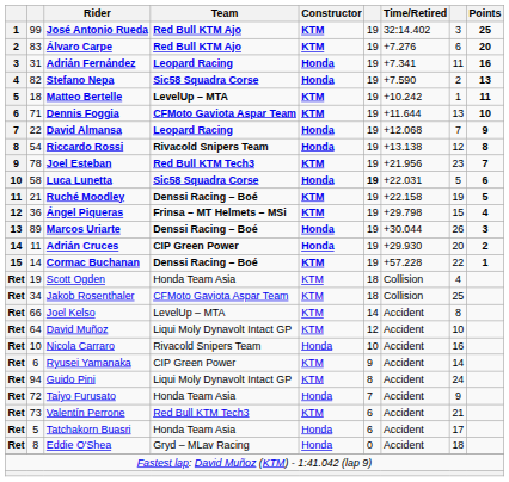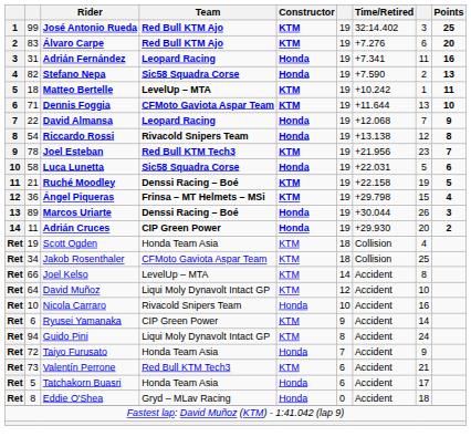 <table class="wikitable sortable" style="font-size: 85%;">
 <tr>
 <th scope="col"></th>
 <th scope="col"></th>
 <th scope="col">Rider</th>
 <th scope="col">Team</th>
 <th scope="col">Constructor</th>
 <th scope="col" class="unsortable"></th>
 <th scope="col" class="unsortable">Time/Retired</th>
 <th scope="col"></th>
 <th scope="col">Points</th>
 </tr>
 <tr>
 <th>1</th>
 <td align="center">99</td>
 <td> <strong><a href='#'>José Antonio Rueda</a></strong></td>
 <td><strong><a href='#'>Red Bull KTM Ajo</a></strong></td>
 <td><strong><a href='#'>KTM</a></strong></td>
 <td>19</td>
 <td>32:14.402</td>
 <td align="center">3</td>
 <td align="center"><strong>25</strong></td>
 </tr>
 <tr>
 <th>2</th>
 <td align="center">83</td>
 <td> <strong><a href='#'>Álvaro Carpe</a></strong></td>
 <td><strong><a href='#'>Red Bull KTM Ajo</a></strong></td>
 <td><strong><a href='#'>KTM</a></strong></td>
 <td>19</td>
 <td>+7.276</td>
 <td align="center">6</td>
 <td align="center"><strong>20</strong></td>
 </tr>
 <tr>
 <th>3</th>
 <td align="center">31</td>
 <td> <strong><a href='#'>Adrián Fernández</a></strong></td>
 <td><strong><a href='#'>Leopard Racing</a></strong></td>
 <td><strong><a href='#'>Honda</a></strong></td>
 <td>19</td>
 <td>+7.341</td>
 <td align="center">11</td>
 <td align="center"><strong>16</strong></td>
 </tr>
 <tr>
 <th>4</th>
 <td align="center">82</td>
 <td> <strong><a href='#'>Stefano Nepa</a></strong></td>
 <td><strong><a href='#'>Sic58 Squadra Corse</a></strong></td>
 <td><strong><a href='#'>Honda</a></strong></td>
 <td>19</td>
 <td>+7.590</td>
 <td align="center">2</td>
 <td align="center"><strong>13</strong></td>
 </tr>
 <tr>
 <th>5</th>
 <td align="center">18</td>
 <td> <strong><a href='#'>Matteo Bertelle</a></strong></td>
 <td><strong>LevelUp – MTA</strong></td>
 <td><strong><a href='#'>KTM</a></strong></td>
 <td>19</td>
 <td>+10.242</td>
 <td align="center">1</td>
 <td align="center"><strong>11</strong></td>
 </tr>
 <tr>
 <th>6</th>
 <td align="center">71</td>
 <td> <strong><a href='#'>Dennis Foggia</a></strong></td>
 <td><strong><a href='#'>CFMoto Gaviota Aspar Team</a></strong></td>
 <td><strong><a href='#'>KTM</a></strong></td>
 <td>19</td>
 <td>+11.644</td>
 <td align="center">13</td>
 <td align="center"><strong>10</strong></td>
 </tr>
 <tr>
 <th>7</th>
 <td align="center">22</td>
 <td> <strong><a href='#'>David Almansa</a></strong></td>
 <td><strong><a href='#'>Leopard Racing</a></strong></td>
 <td><strong><a href='#'>Honda</a></strong></td>
 <td>19</td>
 <td>+12.068</td>
 <td align="center">7</td>
 <td align="center"><strong>9</strong></td>
 </tr>
 <tr>
 <th>8</th>
 <td align="center">54</td>
 <td> <strong><a href='#'>Riccardo Rossi</a></strong></td>
 <td><strong>Rivacold Snipers Team</strong></td>
 <td><strong><a href='#'>Honda</a></strong></td>
 <td>19</td>
 <td>+13.138</td>
 <td align="center">12</td>
 <td align="center"><strong>8</strong></td>
 </tr>
 <tr>
 <th>9</th>
 <td align="center">78</td>
 <td> <strong><a href='#'>Joel Esteban</a></strong></td>
 <td><strong><a href='#'>Red Bull KTM Tech3</a></strong></td>
 <td><strong><a href='#'>KTM</a></strong></td>
 <td>19</td>
 <td>+21.956</td>
 <td align="center">23</td>
 <td align="center"><strong>7</strong></td>
 </tr>
 <tr>
 <th>10</th>
 <td align="center">58</td>
 <td> <strong><a href='#'>Luca Lunetta</a></strong></td>
 <td><strong><a href='#'>Sic58 Squadra Corse</a></strong></td>
 <td><strong><a href='#'>Honda</a></strong></td>
-<td><strong>19</strong></td>
+<td>19</td>
 <td>+22.031</td>
 <td align="center">5</td>
 <td align="center"><strong>6</strong></td>
 </tr>
 <tr>
 <th>11</th>
 <td align="center">21</td>
 <td> <strong><a href='#'>Ruché Moodley</a></strong></td>
 <td><strong>Denssi Racing – Boé</strong></td>
 <td><strong><a href='#'>KTM</a></strong></td>
 <td>19</td>
 <td>+22.158</td>
 <td align="center">19</td>
 <td align="center"><strong>5</strong></td>
 </tr>
 <tr>
 <th>12</th>
 <td align="center">36</td>
 <td> <strong><a href='#'>Ángel Piqueras</a></strong></td>
 <td><strong>Frinsa – MT Helmets – MSi</strong></td>
 <td><strong><a href='#'>KTM</a></strong></td>
 <td>19</td>
 <td>+29.798</td>
 <td align="center">15</td>
 <td align="center"><strong>4</strong></td>
 </tr>
 <tr>
 <th>13</th>
 <td align="center">89</td>
 <td> <strong><a href='#'>Marcos Uriarte</a></strong></td>
 <td><strong>Denssi Racing – Boé</strong></td>
 <td><strong><a href='#'>Honda</a></strong></td>
 <td>19</td>
 <td>+30.044</td>
 <td align="center">26</td>
 <td align="center"><strong>3</strong></td>
 </tr>
 <tr>
 <th>14</th>
 <td align="center">11</td>
 <td> <strong><a href='#'>Adrián Cruces</a></strong></td>
 <td><strong>CIP Green Power</strong></td>
 <td><strong><a href='#'>Honda</a></strong></td>
 <td>19</td>
 <td>+29.930</td>
 <td align="center">20</td>
 <td align="center"><strong>2</strong></td>
-</tr>
-<tr>
-<th>15</th>
-<td align="center">14</td>
-<td> <strong><a href='#'>Cormac Buchanan</a></strong></td>
-<td><strong>Denssi Racing – Boé</strong></td>
-<td><strong><a href='#'>KTM</a></strong></td>
-<td>19</td>
-<td>+57.228</td>
-<td align="center">22</td>
-<td align="center"><strong>1</strong></td>
 </tr>
 <tr>
 <th>Ret</th>
 <td align="center">19</td>
 <td> <a href='#'>Scott Ogden</a></td>
 <td>Honda Team Asia</td>
 <td><a href='#'>KTM</a></td>
 <td>18</td>
 <td>Collision</td>
 <td align="center">4</td>
 <td align="center"></td>
 </tr>
 <tr>
 <th>Ret</th>
 <td align="center">34</td>
 <td> <a href='#'>Jakob Rosenthaler</a></td>
 <td><a href='#'>CFMoto Gaviota Aspar Team</a></td>
 <td><a href='#'>KTM</a></td>
 <td>18</td>
 <td>Collision</td>
 <td align="center">25</td>
 <td align="center"></td>
 </tr>
 <tr>
 <th>Ret</th>
 <td align="center">66</td>
 <td> <a href='#'>Joel Kelso</a></td>
 <td>LevelUp – MTA</td>
 <td><a href='#'>KTM</a></td>
 <td>14</td>
 <td>Accident</td>
 <td align="center">8</td>
 <td align="center"></td>
 </tr>
 <tr>
 <th>Ret</th>
 <td align="center">64</td>
 <td> <a href='#'>David Muñoz</a></td>
 <td>Liqui Moly Dynavolt Intact GP</td>
 <td><a href='#'>KTM</a></td>
 <td>12</td>
 <td>Accident</td>
 <td align="center">10</td>
 <td align="center"></td>
 </tr>
 <tr>
 <th>Ret</th>
 <td align="center">10</td>
 <td> <a href='#'>Nicola Carraro</a></td>
 <td>Rivacold Snipers Team</td>
 <td><a href='#'>Honda</a></td>
 <td>10</td>
 <td>Accident</td>
 <td align="center">16</td>
 <td align="center"></td>
 </tr>
 <tr>
 <th>Ret</th>
 <td align="center">6</td>
 <td> <a href='#'>Ryusei Yamanaka</a></td>
 <td>CIP Green Power</td>
 <td><a href='#'>KTM</a></td>
 <td>9</td>
 <td>Accident</td>
 <td align="center">14</td>
 <td align="center"></td>
 </tr>
 <tr>
 <th>Ret</th>
 <td align="center">94</td>
 <td> <a href='#'>Guido Pini</a></td>
 <td>Liqui Moly Dynavolt Intact GP</td>
 <td><a href='#'>KTM</a></td>
 <td>8</td>
 <td>Accident</td>
 <td align="center">24</td>
 <td align="center"></td>
 </tr>
 <tr>
 <th>Ret</th>
 <td align="center">72</td>
 <td> <a href='#'>Taiyo Furusato</a></td>
 <td>Honda Team Asia</td>
 <td><a href='#'>Honda</a></td>
 <td>7</td>
 <td>Accident</td>
 <td align="center">9</td>
 <td align="center"></td>
 </tr>
 <tr>
 <th>Ret</th>
 <td align="center">73</td>
 <td> <a href='#'>Valentín Perrone</a></td>
 <td><a href='#'>Red Bull KTM Tech3</a></td>
 <td><a href='#'>KTM</a></td>
 <td>6</td>
 <td>Accident</td>
 <td align="center">21</td>
 <td align="center"></td>
 </tr>
 <tr>
 <th>Ret</th>
 <td align="center">5</td>
 <td> <a href='#'>Tatchakorn Buasri</a></td>
 <td>Honda Team Asia</td>
 <td><a href='#'>Honda</a></td>
 <td>6</td>
 <td>Accident</td>
 <td align="center">17</td>
 <td align="center"></td>
 </tr>
 <tr>
 <th>Ret</th>
 <td align="center">8</td>
 <td> <a href='#'>Eddie O'Shea</a></td>
 <td>Gryd – MLav Racing</td>
 <td><a href='#'>Honda</a></td>
 <td>0</td>
 <td>Accident</td>
 <td align="center">18</td>
 <td align="center"></td>
 </tr>
 <tr>
 </tr>
 <tr class="sortbottom">
 <td colspan="9" style="text-align:center"><em><a href='#'> Fastest lap</a>:  <a href='#'>David Muñoz</a> (<a href='#'>KTM</a>) - 1:41.042 (lap 9)</em></td>
 </tr>
 <tr class="sortbottom">
 <th colspan="9"></th>
 </tr>
 </table>
